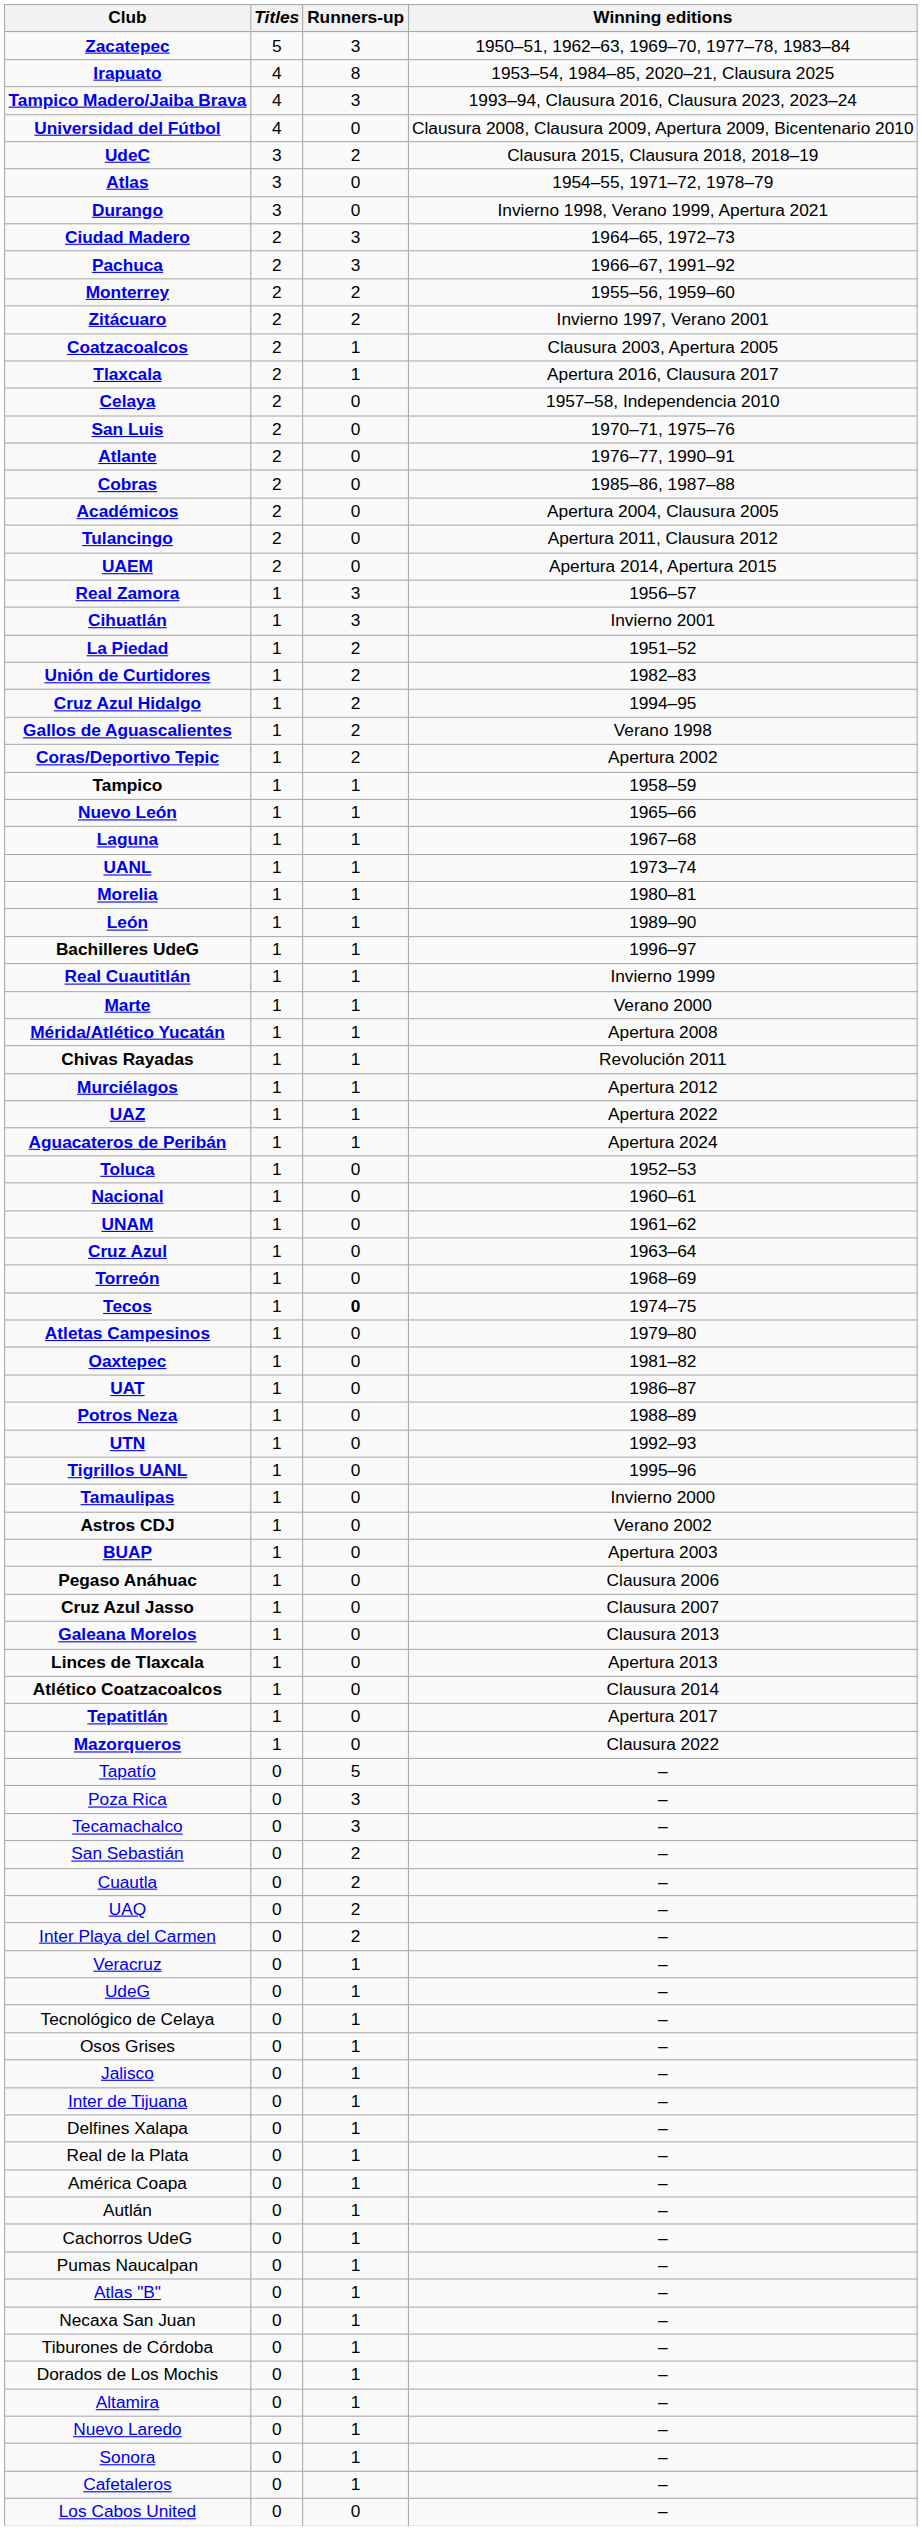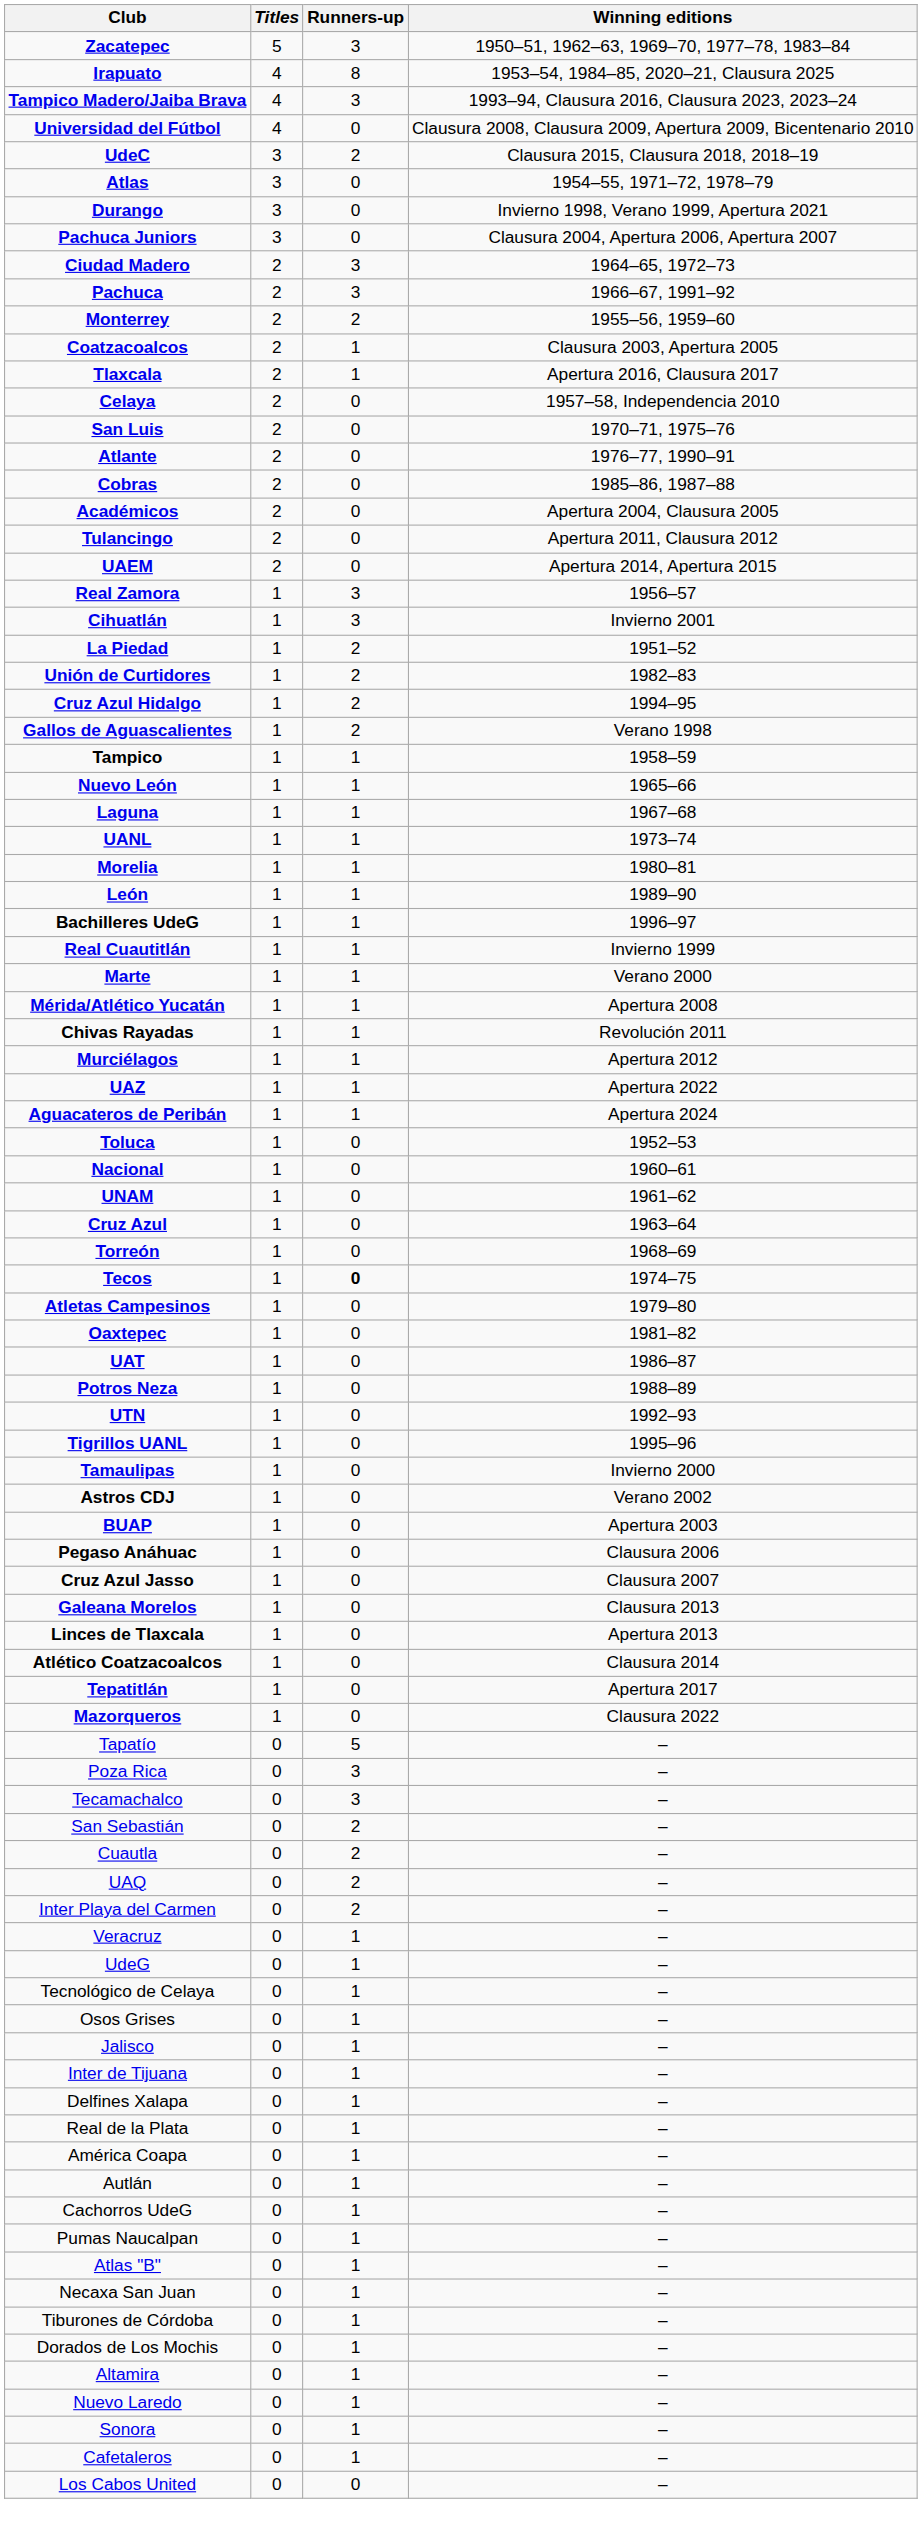 <table class="wikitable" style="text-align: center;">
 <tr>
 <th>Club</th>
 <th><em>Titles</em></th>
 <th>Runners-up</th>
 <th>Winning editions</th>
 </tr>
 <tr>
 <td><strong><a href='#'>Zacatepec</a></strong></td>
 <td>5</td>
 <td>3</td>
 <td>1950–51, 1962–63, 1969–70, 1977–78, 1983–84</td>
 </tr>
 <tr>
 <td><strong><a href='#'>Irapuato</a></strong></td>
 <td>4</td>
 <td>8</td>
 <td>1953–54, 1984–85, 2020–21, Clausura 2025</td>
 </tr>
 <tr>
 <td><strong><a href='#'>Tampico Madero/Jaiba Brava</a></strong></td>
 <td>4</td>
 <td>3</td>
 <td>1993–94, Clausura 2016, Clausura 2023, 2023–24</td>
 </tr>
 <tr>
 <td><strong><a href='#'>Universidad del Fútbol</a></strong></td>
 <td>4</td>
 <td>0</td>
 <td>Clausura 2008, Clausura 2009, Apertura 2009, Bicentenario 2010</td>
 </tr>
 <tr>
 <td><strong><a href='#'>UdeC</a></strong></td>
 <td>3</td>
 <td>2</td>
 <td>Clausura 2015, Clausura 2018, 2018–19</td>
 </tr>
 <tr>
 <td><strong><a href='#'>Atlas</a></strong></td>
 <td>3</td>
 <td>0</td>
 <td>1954–55, 1971–72, 1978–79</td>
 </tr>
 <tr>
 <td><strong><a href='#'>Durango</a></strong></td>
 <td>3</td>
 <td>0</td>
 <td>Invierno 1998, Verano 1999, Apertura 2021</td>
 </tr>
 <tr>
+<td><strong><a href='#'>Pachuca Juniors</a></strong></td>
+<td>3</td>
+<td>0</td>
+<td>Clausura 2004, Apertura 2006, Apertura 2007</td>
+</tr>
+<tr>
 <td><strong><a href='#'>Ciudad Madero</a></strong></td>
 <td>2</td>
 <td>3</td>
 <td>1964–65, 1972–73</td>
 </tr>
 <tr>
 <td><strong><a href='#'>Pachuca</a></strong></td>
 <td>2</td>
 <td>3</td>
 <td>1966–67, 1991–92</td>
 </tr>
 <tr>
 <td><strong><a href='#'>Monterrey</a></strong></td>
 <td>2</td>
 <td>2</td>
 <td>1955–56, 1959–60</td>
-</tr>
-<tr>
-<td><strong><a href='#'>Zitácuaro</a></strong></td>
-<td>2</td>
-<td>2</td>
-<td>Invierno 1997, Verano 2001</td>
 </tr>
 <tr>
 <td><strong><a href='#'>Coatzacoalcos</a></strong></td>
 <td>2</td>
 <td>1</td>
 <td>Clausura 2003, Apertura 2005</td>
 </tr>
 <tr>
 <td><strong><a href='#'>Tlaxcala</a></strong></td>
 <td>2</td>
 <td>1</td>
 <td>Apertura 2016, Clausura 2017</td>
 </tr>
 <tr>
 <td><strong><a href='#'>Celaya</a></strong></td>
 <td>2</td>
 <td>0</td>
 <td>1957–58, Independencia 2010</td>
 </tr>
 <tr>
 <td><strong><a href='#'>San Luis</a></strong></td>
 <td>2</td>
 <td>0</td>
 <td>1970–71, 1975–76</td>
 </tr>
 <tr>
 <td><strong><a href='#'>Atlante</a></strong></td>
 <td>2</td>
 <td>0</td>
 <td>1976–77, 1990–91</td>
 </tr>
 <tr>
 <td><strong><a href='#'>Cobras</a></strong></td>
 <td>2</td>
 <td>0</td>
 <td>1985–86, 1987–88</td>
 </tr>
 <tr>
 <td><strong><a href='#'>Académicos</a></strong></td>
 <td>2</td>
 <td>0</td>
 <td>Apertura 2004, Clausura 2005</td>
 </tr>
 <tr>
 <td><strong><a href='#'>Tulancingo</a></strong></td>
 <td>2</td>
 <td>0</td>
 <td>Apertura 2011, Clausura 2012</td>
 </tr>
 <tr>
 <td><strong><a href='#'>UAEM</a></strong></td>
 <td>2</td>
 <td>0</td>
 <td>Apertura 2014, Apertura 2015</td>
 </tr>
 <tr>
 <td><strong><a href='#'>Real Zamora</a></strong></td>
 <td>1</td>
 <td>3</td>
 <td>1956–57</td>
 </tr>
 <tr>
 <td><strong><a href='#'>Cihuatlán</a></strong></td>
 <td>1</td>
 <td>3</td>
 <td>Invierno 2001</td>
 </tr>
 <tr>
 <td><strong><a href='#'>La Piedad</a></strong></td>
 <td>1</td>
 <td>2</td>
 <td>1951–52</td>
 </tr>
 <tr>
 <td><strong><a href='#'>Unión de Curtidores</a></strong></td>
 <td>1</td>
 <td>2</td>
 <td>1982–83</td>
 </tr>
 <tr>
 <td><strong><a href='#'>Cruz Azul Hidalgo</a></strong></td>
 <td>1</td>
 <td>2</td>
 <td>1994–95</td>
 </tr>
 <tr>
 <td><strong><a href='#'>Gallos de Aguascalientes</a></strong></td>
 <td>1</td>
 <td>2</td>
 <td>Verano 1998</td>
-</tr>
-<tr>
-<td><strong><a href='#'>Coras/Deportivo Tepic</a></strong></td>
-<td>1</td>
-<td>2</td>
-<td>Apertura 2002</td>
 </tr>
 <tr>
 <td><strong>Tampico</strong></td>
 <td>1</td>
 <td>1</td>
 <td>1958–59</td>
 </tr>
 <tr>
 <td><strong><a href='#'>Nuevo León</a></strong></td>
 <td>1</td>
 <td>1</td>
 <td>1965–66</td>
 </tr>
 <tr>
 <td><strong><a href='#'>Laguna</a></strong></td>
 <td>1</td>
 <td>1</td>
 <td>1967–68</td>
 </tr>
 <tr>
 <td><strong><a href='#'>UANL</a></strong></td>
 <td>1</td>
 <td>1</td>
 <td>1973–74</td>
 </tr>
 <tr>
 <td><strong><a href='#'>Morelia</a></strong></td>
 <td>1</td>
 <td>1</td>
 <td>1980–81</td>
 </tr>
 <tr>
 <td><strong><a href='#'>León</a></strong></td>
 <td>1</td>
 <td>1</td>
 <td>1989–90</td>
 </tr>
 <tr>
 <td><strong>Bachilleres UdeG</strong></td>
 <td>1</td>
 <td>1</td>
 <td>1996–97</td>
 </tr>
 <tr>
 <td><strong><a href='#'>Real Cuautitlán</a></strong></td>
 <td>1</td>
 <td>1</td>
 <td>Invierno 1999</td>
 </tr>
 <tr>
 <td><strong><a href='#'>Marte</a></strong></td>
 <td>1</td>
 <td>1</td>
 <td>Verano 2000</td>
 </tr>
 <tr>
 <td><strong><a href='#'>Mérida/Atlético Yucatán</a></strong></td>
 <td>1</td>
 <td>1</td>
 <td>Apertura 2008</td>
 </tr>
 <tr>
 <td><strong>Chivas Rayadas</strong></td>
 <td>1</td>
 <td>1</td>
 <td>Revolución 2011</td>
 </tr>
 <tr>
 <td><strong><a href='#'>Murciélagos</a></strong></td>
 <td>1</td>
 <td>1</td>
 <td>Apertura 2012</td>
 </tr>
 <tr>
 <td><strong><a href='#'>UAZ</a></strong></td>
 <td>1</td>
 <td>1</td>
 <td>Apertura 2022</td>
 </tr>
 <tr>
 <td><strong><a href='#'>Aguacateros de Peribán</a></strong></td>
 <td>1</td>
 <td>1</td>
 <td>Apertura 2024</td>
 </tr>
 <tr>
 <td><strong><a href='#'>Toluca</a></strong></td>
 <td>1</td>
 <td>0</td>
 <td>1952–53</td>
 </tr>
 <tr>
 <td><strong><a href='#'>Nacional</a></strong></td>
 <td>1</td>
 <td>0</td>
 <td>1960–61</td>
 </tr>
 <tr>
 <td><strong><a href='#'>UNAM</a></strong></td>
 <td>1</td>
 <td>0</td>
 <td>1961–62</td>
 </tr>
 <tr>
 <td><strong><a href='#'>Cruz Azul</a></strong></td>
 <td>1</td>
 <td>0</td>
 <td>1963–64</td>
 </tr>
 <tr>
 <td><strong><a href='#'>Torreón</a></strong></td>
 <td>1</td>
 <td>0</td>
 <td>1968–69</td>
 </tr>
 <tr>
 <td><strong><a href='#'>Tecos</a></strong></td>
 <td>1</td>
 <td><strong>0</strong></td>
 <td>1974–75</td>
 </tr>
 <tr>
 <td><strong><a href='#'>Atletas Campesinos</a></strong></td>
 <td>1</td>
 <td>0</td>
 <td>1979–80</td>
 </tr>
 <tr>
 <td><strong><a href='#'>Oaxtepec</a></strong></td>
 <td>1</td>
 <td>0</td>
 <td>1981–82</td>
 </tr>
 <tr>
 <td><strong><a href='#'>UAT</a></strong></td>
 <td>1</td>
 <td>0</td>
 <td>1986–87</td>
 </tr>
 <tr>
 <td><strong><a href='#'>Potros Neza</a></strong></td>
 <td>1</td>
 <td>0</td>
 <td>1988–89</td>
 </tr>
 <tr>
 <td><strong><a href='#'>UTN</a></strong></td>
 <td>1</td>
 <td>0</td>
 <td>1992–93</td>
 </tr>
 <tr>
 <td><strong><a href='#'>Tigrillos UANL</a></strong></td>
 <td>1</td>
 <td>0</td>
 <td>1995–96</td>
 </tr>
 <tr>
 <td><strong><a href='#'>Tamaulipas</a></strong></td>
 <td>1</td>
 <td>0</td>
 <td>Invierno 2000</td>
 </tr>
 <tr>
 <td><strong>Astros CDJ</strong></td>
 <td>1</td>
 <td>0</td>
 <td>Verano 2002</td>
 </tr>
 <tr>
 <td><strong><a href='#'>BUAP</a></strong></td>
 <td>1</td>
 <td>0</td>
 <td>Apertura 2003</td>
 </tr>
 <tr>
 <td><strong>Pegaso Anáhuac</strong></td>
 <td>1</td>
 <td>0</td>
 <td>Clausura 2006</td>
 </tr>
 <tr>
 <td><strong>Cruz Azul Jasso</strong></td>
 <td>1</td>
 <td>0</td>
 <td>Clausura 2007</td>
 </tr>
 <tr>
 <td><strong><a href='#'>Galeana Morelos</a></strong></td>
 <td>1</td>
 <td>0</td>
 <td>Clausura 2013</td>
 </tr>
 <tr>
 <td><strong>Linces de Tlaxcala</strong></td>
 <td>1</td>
 <td>0</td>
 <td>Apertura 2013</td>
 </tr>
 <tr>
 <td><strong>Atlético Coatzacoalcos</strong></td>
 <td>1</td>
 <td>0</td>
 <td>Clausura 2014</td>
 </tr>
 <tr>
 <td><strong><a href='#'>Tepatitlán</a></strong></td>
 <td>1</td>
 <td>0</td>
 <td>Apertura 2017</td>
 </tr>
 <tr>
 <td><strong><a href='#'>Mazorqueros</a></strong></td>
 <td>1</td>
 <td>0</td>
 <td>Clausura 2022</td>
 </tr>
 <tr>
 <td><a href='#'>Tapatío</a></td>
 <td>0</td>
 <td>5</td>
 <td>–</td>
 </tr>
 <tr>
 <td><a href='#'>Poza Rica</a></td>
 <td>0</td>
 <td>3</td>
 <td>–</td>
 </tr>
 <tr>
 <td><a href='#'>Tecamachalco</a></td>
 <td>0</td>
 <td>3</td>
 <td>–</td>
 </tr>
 <tr>
 <td><a href='#'>San Sebastián</a></td>
 <td>0</td>
 <td>2</td>
 <td>–</td>
 </tr>
 <tr>
 <td><a href='#'>Cuautla</a></td>
 <td>0</td>
 <td>2</td>
 <td>–</td>
 </tr>
 <tr>
 <td><a href='#'>UAQ</a></td>
 <td>0</td>
 <td>2</td>
 <td>–</td>
 </tr>
 <tr>
 <td><a href='#'>Inter Playa del Carmen</a></td>
 <td>0</td>
 <td>2</td>
 <td>–</td>
 </tr>
 <tr>
 <td><a href='#'>Veracruz</a></td>
 <td>0</td>
 <td>1</td>
 <td>–</td>
 </tr>
 <tr>
 <td><a href='#'>UdeG</a></td>
 <td>0</td>
 <td>1</td>
 <td>–</td>
 </tr>
 <tr>
 <td>Tecnológico de Celaya</td>
 <td>0</td>
 <td>1</td>
 <td>–</td>
 </tr>
 <tr>
 <td>Osos Grises</td>
 <td>0</td>
 <td>1</td>
 <td>–</td>
 </tr>
 <tr>
 <td><a href='#'>Jalisco</a></td>
 <td>0</td>
 <td>1</td>
 <td>–</td>
 </tr>
 <tr>
 <td><a href='#'>Inter de Tijuana</a></td>
 <td>0</td>
 <td>1</td>
 <td>–</td>
 </tr>
 <tr>
 <td>Delfines Xalapa</td>
 <td>0</td>
 <td>1</td>
 <td>–</td>
 </tr>
 <tr>
 <td>Real de la Plata</td>
 <td>0</td>
 <td>1</td>
 <td>–</td>
 </tr>
 <tr>
 <td>América Coapa</td>
 <td>0</td>
 <td>1</td>
 <td>–</td>
 </tr>
 <tr>
 <td>Autlán</td>
 <td>0</td>
 <td>1</td>
 <td>–</td>
 </tr>
 <tr>
 <td>Cachorros UdeG</td>
 <td>0</td>
 <td>1</td>
 <td>–</td>
 </tr>
 <tr>
 <td>Pumas Naucalpan</td>
 <td>0</td>
 <td>1</td>
 <td>–</td>
 </tr>
 <tr>
 <td><a href='#'>Atlas "B"</a></td>
 <td>0</td>
 <td>1</td>
 <td>–</td>
 </tr>
 <tr>
 <td>Necaxa San Juan</td>
 <td>0</td>
 <td>1</td>
 <td>–</td>
 </tr>
 <tr>
 <td>Tiburones de Córdoba</td>
 <td>0</td>
 <td>1</td>
 <td>–</td>
 </tr>
 <tr>
 <td>Dorados de Los Mochis</td>
 <td>0</td>
 <td>1</td>
 <td>–</td>
 </tr>
 <tr>
 <td><a href='#'>Altamira</a></td>
 <td>0</td>
 <td>1</td>
 <td>–</td>
 </tr>
 <tr>
 <td><a href='#'>Nuevo Laredo</a></td>
 <td>0</td>
 <td>1</td>
 <td>–</td>
 </tr>
 <tr>
 <td><a href='#'>Sonora</a></td>
 <td>0</td>
 <td>1</td>
 <td>–</td>
 </tr>
 <tr>
 <td><a href='#'>Cafetaleros</a></td>
 <td>0</td>
 <td>1</td>
 <td>–</td>
 </tr>
 <tr>
 <td><a href='#'>Los Cabos United</a></td>
 <td>0</td>
 <td>0</td>
 <td>–</td>
 </tr>
 </table>
